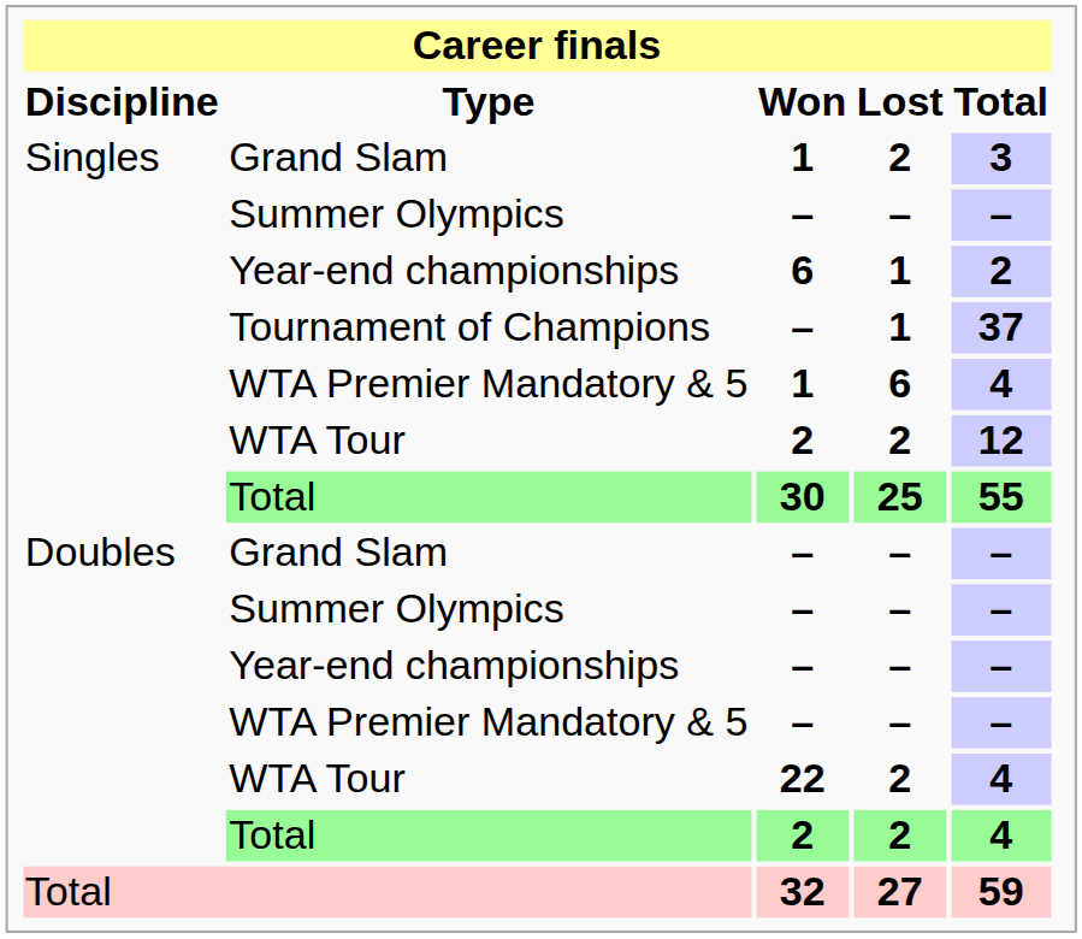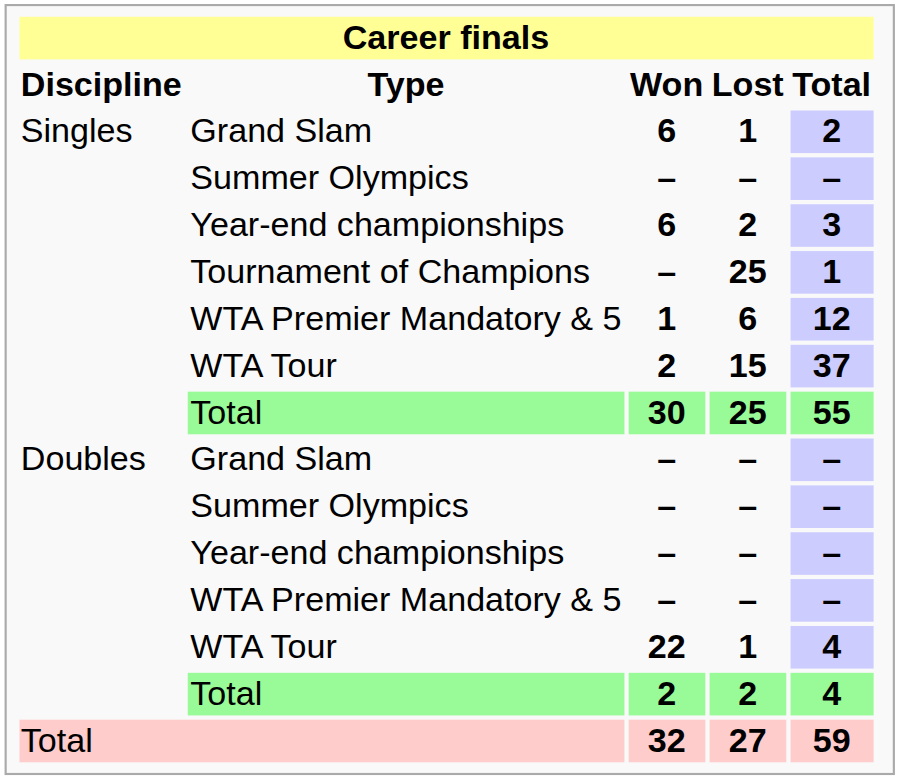 <table class="infobox vcard vevent nowrap">
 <tr bgcolor=FFFF96>
 <th colspan=5>Career finals</th>
 </tr>
 <tr>
 <th>Discipline</th>
 <th>Type</th>
 <th>Won</th>
 <th>Lost</th>
 <th>Total</th>
 <th></th>
 </tr>
 <tr>
 <td rowspan=7>Singles</td>
 <td>Grand Slam</td>
+<th>6</th>
 <th>1</th>
-<th>2</th>
-<th bgcolor=CCCCFF>3</th>
+<th bgcolor=CCCCFF>2</th>
 </tr>
 <tr>
 <td>Summer Olympics</td>
 <th>–</th>
 <th>–</th>
 <th bgcolor=CCCCFF>–</th>
 </tr>
 <tr>
 <td>Year-end championships</td>
 <th>6</th>
-<th>1</th>
-<th bgcolor=CCCCFF>2</th>
+<th>2</th>
+<th bgcolor=CCCCFF>3</th>
 </tr>
 <tr>
 <td>Tournament of Champions</td>
 <th>–</th>
-<th>1</th>
-<th bgcolor=CCCCFF>37</th>
+<th>25</th>
+<th bgcolor=CCCCFF>1</th>
 </tr>
 <tr>
 <td>WTA Premier Mandatory & 5</td>
 <th>1</th>
 <th>6</th>
-<th bgcolor=CCCCFF>4</th>
+<th bgcolor=CCCCFF>12</th>
 </tr>
 <tr>
 <td>WTA Tour</td>
 <th>2</th>
-<th>2</th>
-<th bgcolor=CCCCFF>12</th>
+<th>15</th>
+<th bgcolor=CCCCFF>37</th>
 </tr>
 <tr bgcolor=98FB98>
 <td>Total</td>
 <th>30</th>
 <th>25</th>
 <th>55</th>
 </tr>
 <tr>
 <td rowspan=6>Doubles</td>
 <td>Grand Slam</td>
 <th>–</th>
 <th>–</th>
 <th bgcolor=CCCCFF>–</th>
 </tr>
 <tr>
 <td>Summer Olympics</td>
 <th>–</th>
 <th>–</th>
 <th bgcolor=CCCCFF>–</th>
 </tr>
 <tr>
 <td>Year-end championships</td>
 <th>–</th>
 <th>–</th>
 <th bgcolor=CCCCFF>–</th>
 </tr>
 <tr>
 <td>WTA Premier Mandatory & 5</td>
 <th>–</th>
 <th>–</th>
 <th bgcolor=CCCCFF>–</th>
 </tr>
 <tr>
 <td>WTA Tour</td>
 <th>22</th>
-<th>2</th>
+<th>1</th>
 <th bgcolor=CCCCFF>4</th>
 </tr>
 <tr bgcolor=98FB98>
 <td>Total</td>
 <th>2</th>
 <th>2</th>
 <th>4</th>
 </tr>
 <tr bgcolor=FFCCCC>
 <td colspan=2>Total</td>
 <th>32</th>
 <th>27</th>
 <th>59</th>
 </tr>
 </table>
